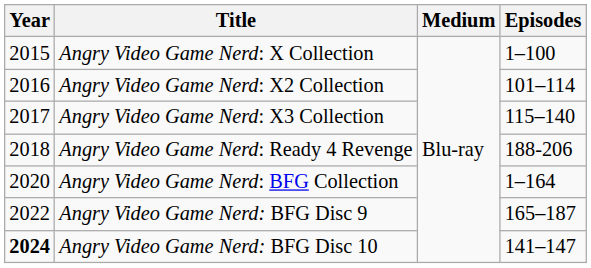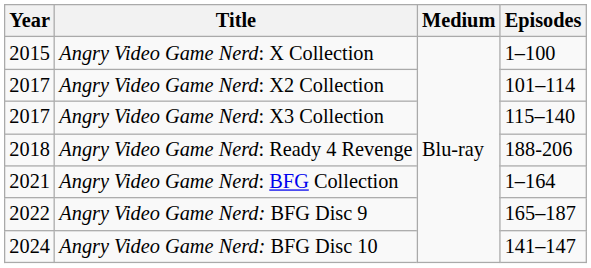 <table class="wikitable sortable">
 <tr>
 <th>Year</th>
 <th>Title</th>
 <th>Medium</th>
 <th>Episodes</th>
 </tr>
 <tr>
 <td>2015</td>
 <td><em>Angry Video Game Nerd</em>: X Collection</td>
 <td rowspan="7">Blu-ray</td>
 <td>1–100</td>
 </tr>
 <tr>
-<td>2016</td>
+<td>2017</td>
 <td><em>Angry Video Game Nerd</em>: X2 Collection</td>
 <td>101–114</td>
 </tr>
 <tr>
 <td>2017</td>
 <td><em>Angry Video Game Nerd</em>: X3 Collection</td>
 <td>115–140</td>
 </tr>
 <tr>
 <td>2018</td>
 <td><em>Angry Video Game Nerd</em>: Ready 4 Revenge</td>
 <td>188-206</td>
 </tr>
 <tr>
-<td>2020</td>
+<td>2021</td>
 <td><em>Angry Video Game Nerd</em>: <a href='#'>BFG</a> Collection</td>
 <td>1–164</td>
 </tr>
 <tr>
 <td>2022</td>
 <td><em>Angry Video Game Nerd:</em> BFG Disc 9</td>
 <td>165–187</td>
 </tr>
 <tr>
-<td><strong>2024</strong></td>
+<td>2024</td>
 <td><em>Angry Video Game Nerd:</em> BFG Disc 10</td>
 <td>141–147</td>
 </tr>
 </table>
